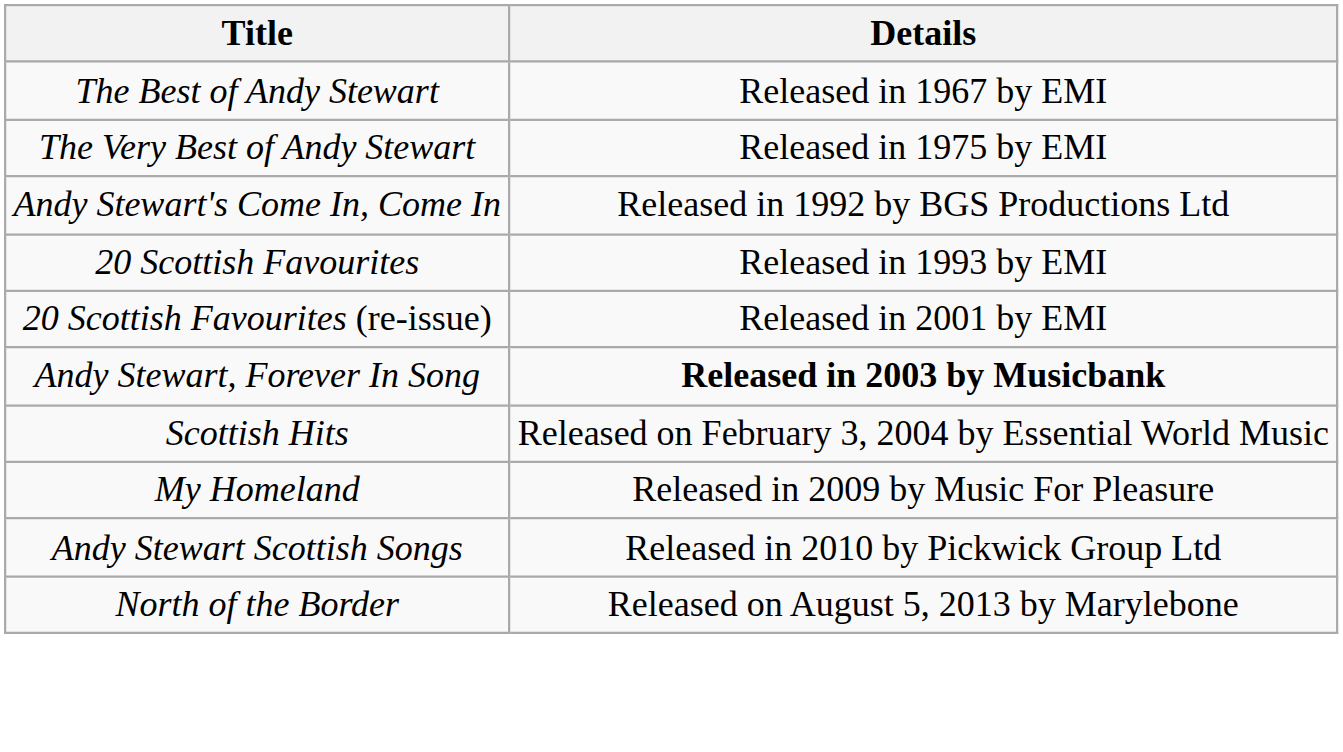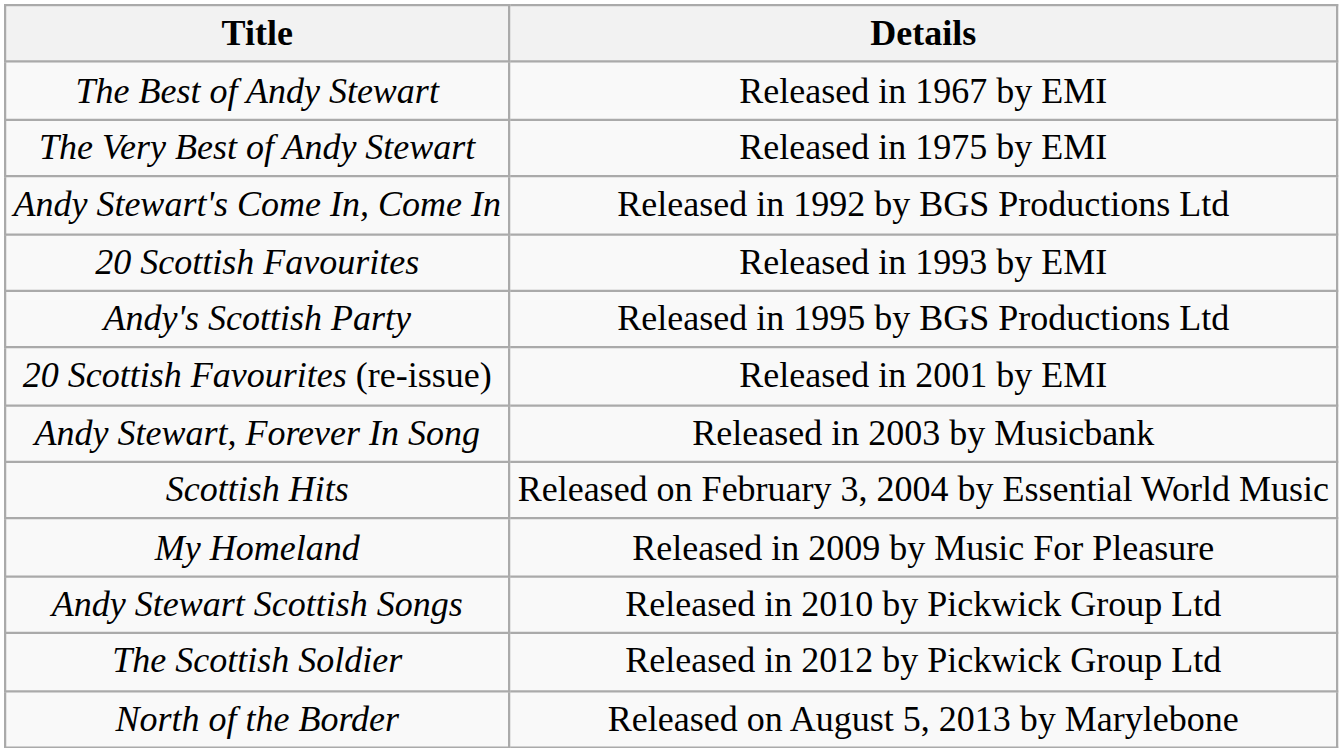 <table class="wikitable">
 <tr>
 <th>Title</th>
 <th>Details</th>
 </tr>
 <tr>
 <td align="center"><em>The Best of Andy Stewart</em></td>
 <td align="center">Released in 1967 by EMI</td>
 </tr>
 <tr>
 <td align="center"><em>The Very Best of Andy Stewart</em></td>
 <td align="center">Released in 1975 by EMI</td>
 </tr>
 <tr>
 <td align="center"><em>Andy Stewart's Come In, Come In</em></td>
 <td align="center">Released in 1992 by BGS Productions Ltd</td>
 </tr>
 <tr>
 <td align="center"><em>20 Scottish Favourites</em></td>
 <td align="center">Released in 1993 by EMI</td>
 </tr>
 <tr>
+<td align="center"><em>Andy's Scottish Party</em></td>
+<td align="center">Released in 1995 by BGS Productions Ltd</td>
+</tr>
+<tr>
 <td align="center"><em>20 Scottish Favourites</em> (re-issue)</td>
 <td align="center">Released in 2001 by EMI</td>
 </tr>
 <tr>
 <td align="center"><em>Andy Stewart, Forever In Song</em></td>
-<td align="center"><strong>Released in 2003 by Musicbank</strong></td>
+<td align="center">Released in 2003 by Musicbank</td>
 </tr>
 <tr>
 <td align="center"><em>Scottish Hits</em></td>
 <td align="center">Released on February 3, 2004 by Essential World Music</td>
 </tr>
 <tr>
 <td align="center"><em>My Homeland</em></td>
 <td align="center">Released in 2009 by Music For Pleasure</td>
 </tr>
 <tr>
 <td align="center"><em>Andy Stewart Scottish Songs</em></td>
 <td align="center">Released in 2010 by Pickwick Group Ltd</td>
 </tr>
 <tr>
+<td align="center"><em>The Scottish Soldier</em></td>
+<td align="center">Released in 2012 by Pickwick Group Ltd</td>
+</tr>
+<tr>
 <td align="center"><em>North of the Border</em></td>
 <td align="center">Released on August 5, 2013 by Marylebone</td>
 </tr>
 </table>
